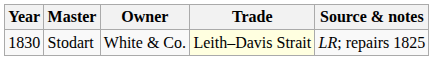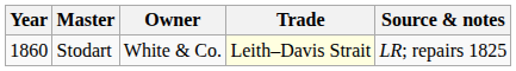 <table class=" wikitable">
 <tr>
 <th>Year</th>
 <th>Master</th>
 <th>Owner</th>
 <th>Trade</th>
 <th>Source & notes</th>
 </tr>
 <tr>
-<td>1830</td>
+<td>1860</td>
 <td>Stodart</td>
 <td>White & Co.</td>
 <td style="background: lightyellow;">Leith–Davis Strait</td>
 <td><em>LR</em>; repairs 1825</td>
 </tr>
 <tr>
 </tr>
 </table>
